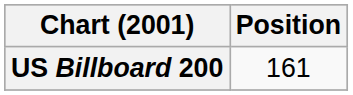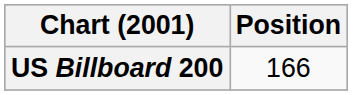 <table class="wikitable plainrowheaders" style="text-align:center">
 <tr>
 <th scope="col">Chart (2001)</th>
 <th scope="col">Position</th>
 </tr>
 <tr>
 <th scope="row">US <em>Billboard</em> 200</th>
-<td>161</td>
+<td>166</td>
 </tr>
 </table>
